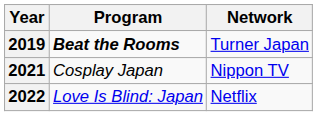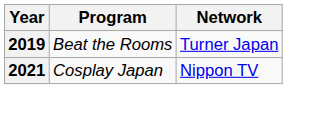 <table class="wikitable plainrowheaders">
 <tr>
 <th>Year</th>
 <th>Program</th>
 <th>Network</th>
 </tr>
 <tr>
 <th scope="row">2019</th>
-<td><strong><em>Beat the Rooms</em></strong></td>
+<td><em>Beat the Rooms</em></td>
 <td><a href='#'>Turner Japan</a></td>
 </tr>
 <tr>
 <th scope="row">2021</th>
 <td><em>Cosplay Japan</em></td>
 <td><a href='#'>Nippon TV</a></td>
 </tr>
-<tr>
-<th scope="row">2022</th>
-<td><em><a href='#'>Love Is Blind: Japan</a></em></td>
-<td><a href='#'>Netflix</a></td>
-</tr>
 </table>
